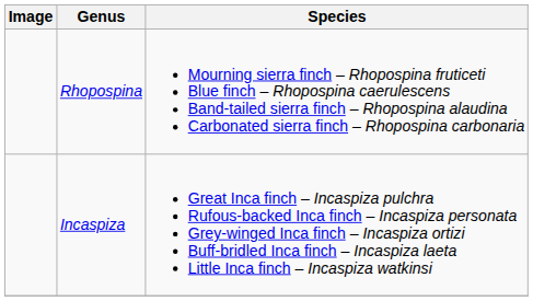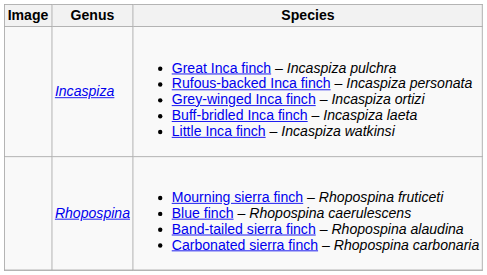 <table class="wikitable">
 <tr>
 <th>Image</th>
 <th>Genus</th>
 <th>Species</th>
 </tr>
 <tr>
 <td></td>
+<td><em><a href='#'>Incaspiza</a></em> </td>
+<td><br><ul><li><a href='#'>Great Inca finch</a> – <em>Incaspiza pulchra</em></li><li><a href='#'>Rufous-backed Inca finch</a> – <em>Incaspiza personata</em></li><li><a href='#'>Grey-winged Inca finch</a> – <em>Incaspiza ortizi</em></li><li><a href='#'>Buff-bridled Inca finch</a> – <em>Incaspiza laeta</em></li><li><a href='#'>Little Inca finch</a> – <em>Incaspiza watkinsi</em></li></ul></td>
+</tr>
+<tr>
+<td></td>
 <td><em><a href='#'>Rhopospina</a></em> </td>
 <td><br><ul><li><a href='#'>Mourning sierra finch</a> – <em>Rhopospina fruticeti</em></li><li><a href='#'>Blue finch</a> – <em>Rhopospina caerulescens</em></li><li><a href='#'>Band-tailed sierra finch</a> – <em>Rhopospina alaudina</em></li><li><a href='#'>Carbonated sierra finch</a> – <em>Rhopospina carbonaria</em></li></ul></td>
 </tr>
 <tr>
-<td></td>
-<td><em><a href='#'>Incaspiza</a></em> </td>
-<td><br><ul><li><a href='#'>Great Inca finch</a> – <em>Incaspiza pulchra</em></li><li><a href='#'>Rufous-backed Inca finch</a> – <em>Incaspiza personata</em></li><li><a href='#'>Grey-winged Inca finch</a> – <em>Incaspiza ortizi</em></li><li><a href='#'>Buff-bridled Inca finch</a> – <em>Incaspiza laeta</em></li><li><a href='#'>Little Inca finch</a> – <em>Incaspiza watkinsi</em></li></ul></td>
-</tr>
-<tr>
 </tr>
 </table>
